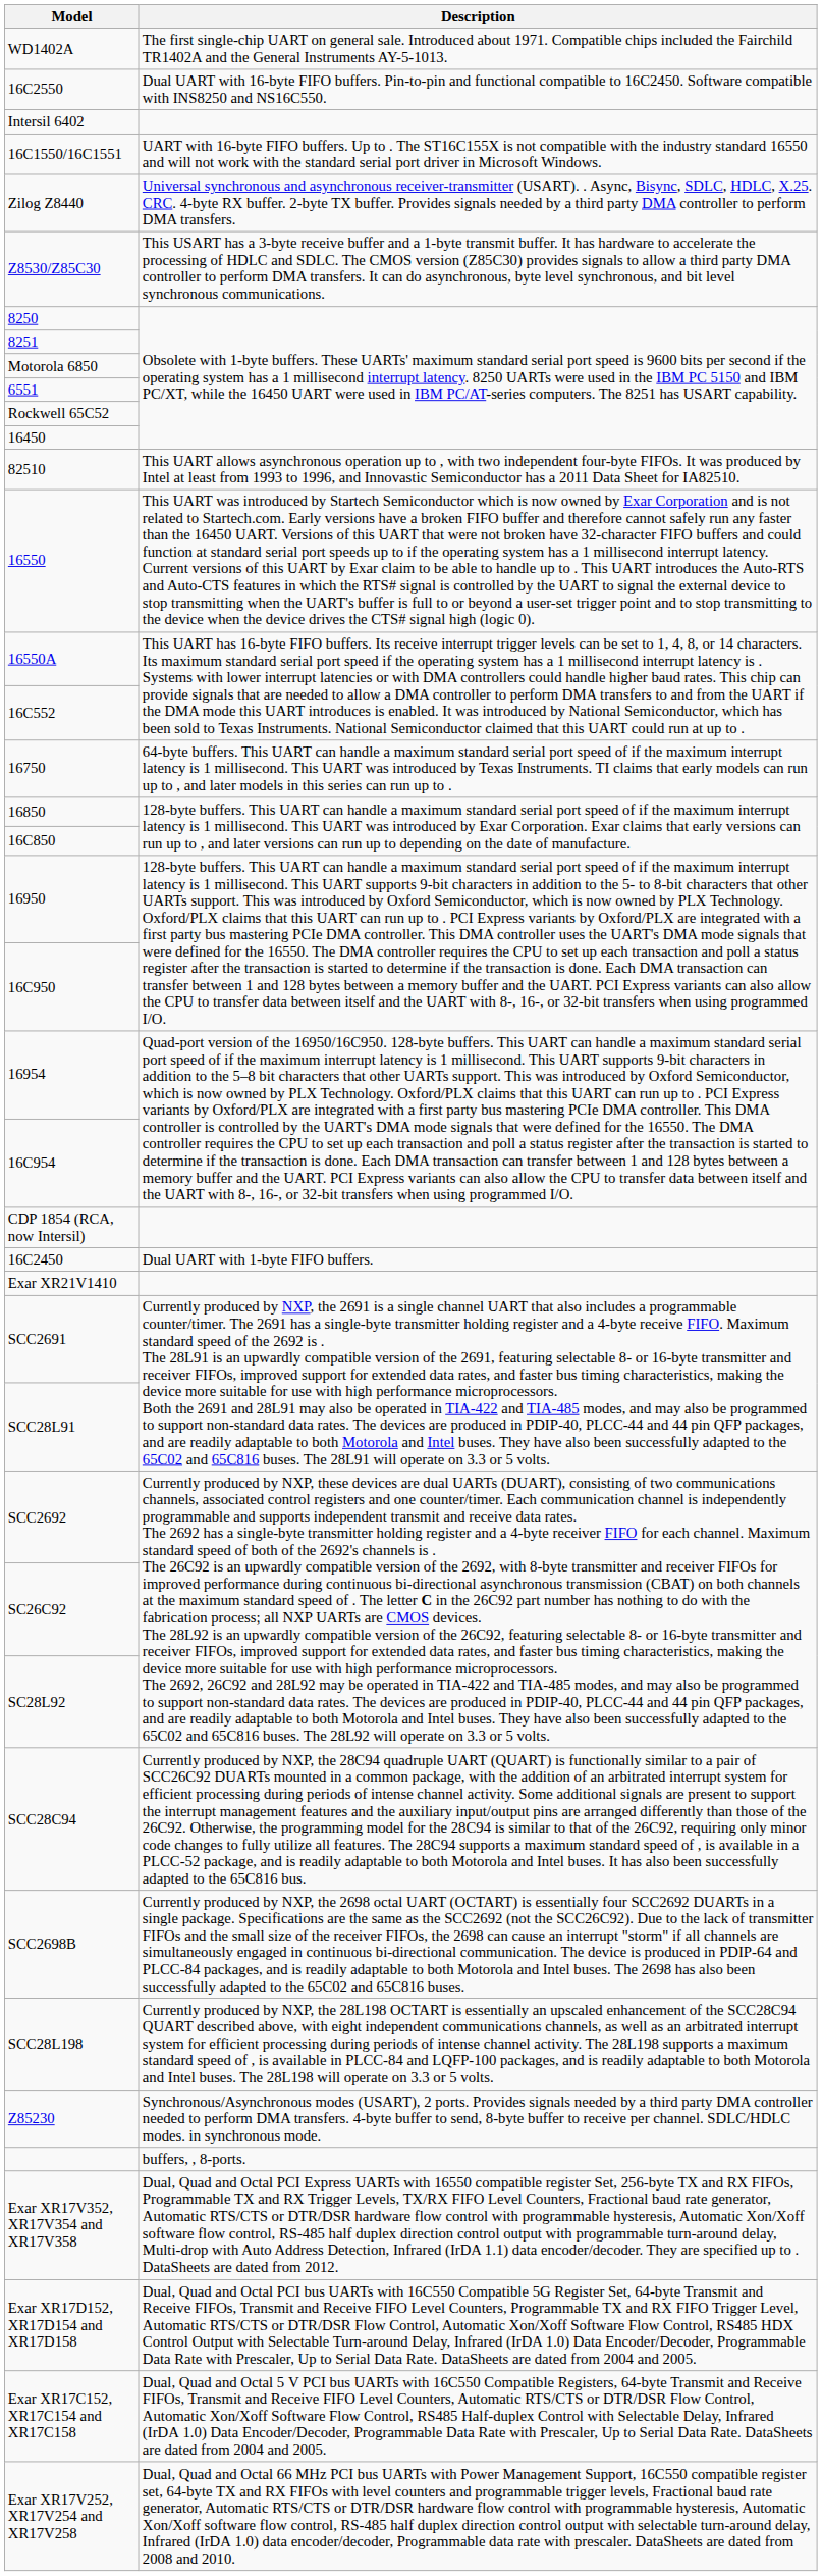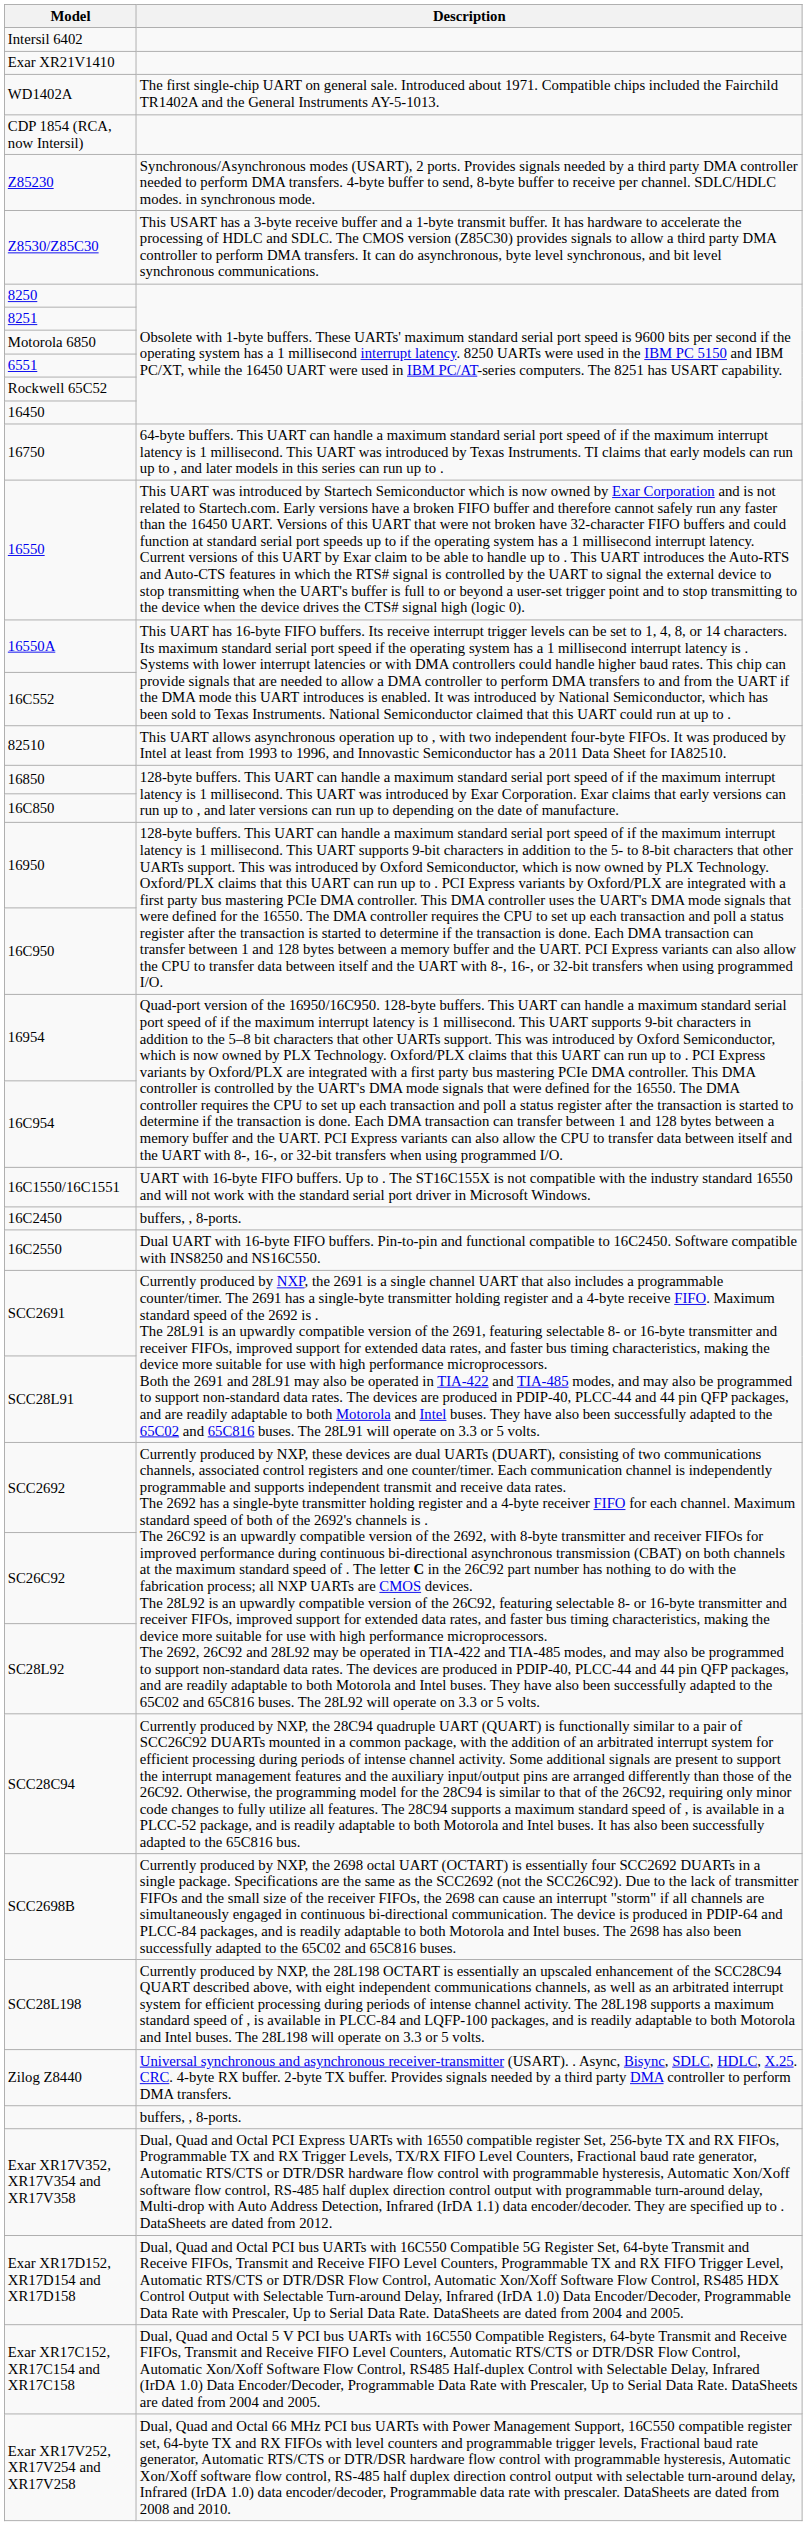 <table class="wikitable">
 <tr>
 <th>Model</th>
 <th>Description</th>
 </tr>
 <tr>
+<td>Intersil 6402</td>
+<td></td>
+</tr>
+<tr>
+<td>Exar XR21V1410</td>
+<td></td>
+</tr>
+<tr>
 <td>WD1402A</td>
 <td>The first single-chip UART on general sale. Introduced about 1971. Compatible chips included the Fairchild TR1402A and the General Instruments AY-5-1013.</td>
 </tr>
 <tr>
-<td>16C2550</td>
-<td>Dual UART with 16-byte FIFO buffers. Pin-to-pin and functional compatible to 16C2450. Software compatible with INS8250 and NS16C550.</td>
-</tr>
-<tr>
-<td>Intersil 6402</td>
+<td>CDP 1854 (RCA, now Intersil)</td>
 <td></td>
 </tr>
 <tr>
-<td>16C1550/16C1551</td>
-<td>UART with 16-byte FIFO buffers. Up to . The ST16C155X is not compatible with the industry standard 16550 and will not work with the standard serial port driver in Microsoft Windows.</td>
-</tr>
-<tr>
-<td>Zilog Z8440</td>
-<td><a href='#'>Universal synchronous and asynchronous receiver-transmitter</a> (USART). . Async, <a href='#'>Bisync</a>, <a href='#'>SDLC</a>, <a href='#'>HDLC</a>, <a href='#'>X.25</a>. <a href='#'>CRC</a>. 4-byte RX buffer. 2-byte TX buffer. Provides signals needed by a third party <a href='#'>DMA</a> controller to perform DMA transfers.</td>
+<td><a href='#'>Z85230</a></td>
+<td>Synchronous/Asynchronous modes (USART), 2 ports. Provides signals needed by a third party DMA controller needed to perform DMA transfers. 4-byte buffer to send, 8-byte buffer to receive per channel. SDLC/HDLC modes.  in synchronous mode.</td>
 </tr>
 <tr>
 <td><a href='#'>Z8530/Z85C30</a></td>
 <td>This USART has a 3-byte receive buffer and a 1-byte transmit buffer. It has hardware to accelerate the processing of HDLC and SDLC. The CMOS version (Z85C30) provides signals to allow a third party DMA controller to perform DMA transfers. It can do asynchronous, byte level synchronous, and bit level synchronous communications.</td>
 </tr>
 <tr>
 <td><a href='#'>8250</a></td>
 <td rowspan="6">Obsolete with 1-byte buffers. These UARTs' maximum standard serial port speed is 9600 bits per second if the operating system has a 1 millisecond <a href='#'>interrupt latency</a>. 8250 UARTs were used in the <a href='#'>IBM PC 5150</a> and IBM PC/XT, while the 16450 UART were used in <a href='#'>IBM PC/AT</a>-series computers. The 8251 has USART capability.</td>
 </tr>
 <tr>
 <td><a href='#'>8251</a></td>
 </tr>
 <tr>
 <td>Motorola 6850</td>
 </tr>
 <tr>
 <td><a href='#'>6551</a></td>
 </tr>
 <tr>
 <td>Rockwell 65C52</td>
 </tr>
 <tr>
 <td>16450</td>
 </tr>
 <tr>
-<td>82510</td>
-<td>This UART allows asynchronous operation up to , with two independent four-byte FIFOs. It was produced by Intel at least from 1993 to 1996, and Innovastic Semiconductor has a 2011 Data Sheet for IA82510.</td>
+<td>16750</td>
+<td>64-byte buffers. This UART can handle a maximum standard serial port speed of  if the maximum interrupt latency is 1 millisecond. This UART was introduced by Texas Instruments. TI claims that early models can run up to , and later models in this series can run up to .</td>
 </tr>
 <tr>
 <td><a href='#'>16550</a></td>
 <td>This UART was introduced by Startech Semiconductor which is now owned by <a href='#'>Exar Corporation</a> and is not related to Startech.com. Early versions have a broken FIFO buffer and therefore cannot safely run any faster than the 16450 UART. Versions of this UART that were not broken have 32-character FIFO buffers and could function at standard serial port speeds up to  if the operating system has a 1 millisecond interrupt latency. Current versions of this UART by Exar claim to be able to handle up to . This UART introduces the Auto-RTS and Auto-CTS features in which the RTS# signal is controlled by the UART to signal the external device to stop transmitting when the UART's buffer is full to or beyond a user-set trigger point and to stop transmitting to the device when the device drives the CTS# signal high (logic 0).</td>
 </tr>
 <tr>
 <td><a href='#'>16550A</a></td>
 <td rowspan="2">This UART has 16-byte FIFO buffers. Its receive interrupt trigger levels can be set to 1, 4, 8, or 14 characters. Its maximum standard serial port speed if the operating system has a 1 millisecond interrupt latency is . Systems with lower interrupt latencies or with DMA controllers could handle higher baud rates. This chip can provide signals that are needed to allow a DMA controller to perform DMA transfers to and from the UART if the DMA mode this UART introduces is enabled. It was introduced by National Semiconductor, which has been sold to Texas Instruments. National Semiconductor claimed that this UART could run at up to .</td>
 </tr>
 <tr>
 <td>16C552</td>
 </tr>
 <tr>
-<td>16750</td>
-<td>64-byte buffers. This UART can handle a maximum standard serial port speed of  if the maximum interrupt latency is 1 millisecond. This UART was introduced by Texas Instruments. TI claims that early models can run up to , and later models in this series can run up to .</td>
+<td>82510</td>
+<td>This UART allows asynchronous operation up to , with two independent four-byte FIFOs. It was produced by Intel at least from 1993 to 1996, and Innovastic Semiconductor has a 2011 Data Sheet for IA82510.</td>
 </tr>
 <tr>
 <td>16850</td>
 <td rowspan="2">128-byte buffers. This UART can handle a maximum standard serial port speed of  if the maximum interrupt latency is 1 millisecond. This UART was introduced by Exar Corporation. Exar claims that early versions can run up to , and later versions can run up to  depending on the date of manufacture.</td>
 </tr>
 <tr>
 <td>16C850</td>
 </tr>
 <tr>
 <td>16950</td>
 <td rowspan="2">128-byte buffers. This UART can handle a maximum standard serial port speed of  if the maximum interrupt latency is 1 millisecond. This UART supports 9-bit characters in addition to the 5- to 8-bit characters that other UARTs support. This was introduced by Oxford Semiconductor, which is now owned by PLX Technology. Oxford/PLX claims that this UART can run up to . PCI Express variants by Oxford/PLX are integrated with a first party bus mastering PCIe DMA controller. This DMA controller uses the UART's DMA mode signals that were defined for the 16550. The DMA controller requires the CPU to set up each transaction and poll a status register after the transaction is started to determine if the transaction is done. Each DMA transaction can transfer between 1 and 128 bytes between a memory buffer and the UART. PCI Express variants can also allow the CPU to transfer data between itself and the UART with 8-, 16-, or 32-bit transfers when using programmed I/O.</td>
 </tr>
 <tr>
 <td>16C950</td>
 </tr>
 <tr>
 <td>16954</td>
 <td rowspan="2">Quad-port version of the 16950/16C950. 128-byte buffers. This UART can handle a maximum standard serial port speed of  if the maximum interrupt latency is 1 millisecond. This UART supports 9-bit characters in addition to the 5–8 bit characters that other UARTs support. This was introduced by Oxford Semiconductor, which is now owned by PLX Technology. Oxford/PLX claims that this UART can run up to . PCI Express variants by Oxford/PLX are integrated with a first party bus mastering PCIe DMA controller. This DMA controller is controlled by the UART's DMA mode signals that were defined for the 16550. The DMA controller requires the CPU to set up each transaction and poll a status register after the transaction is started to determine if the transaction is done. Each DMA transaction can transfer between 1 and 128 bytes between a memory buffer and the UART. PCI Express variants can also allow the CPU to transfer data between itself and the UART with 8-, 16-, or 32-bit transfers when using programmed I/O.</td>
 </tr>
 <tr>
 <td>16C954</td>
 </tr>
 <tr>
-<td>CDP 1854 (RCA, now Intersil)</td>
-<td></td>
+<td>16C1550/16C1551</td>
+<td>UART with 16-byte FIFO buffers. Up to . The ST16C155X is not compatible with the industry standard 16550 and will not work with the standard serial port driver in Microsoft Windows.</td>
 </tr>
 <tr>
 <td>16C2450</td>
-<td>Dual UART with 1-byte FIFO buffers.</td>
+<td> buffers, , 8-ports.</td>
 </tr>
 <tr>
-<td>Exar XR21V1410</td>
-<td></td>
+<td>16C2550</td>
+<td>Dual UART with 16-byte FIFO buffers. Pin-to-pin and functional compatible to 16C2450. Software compatible with INS8250 and NS16C550.</td>
 </tr>
 <tr>
 <td>SCC2691</td>
 <td rowspan="2">Currently produced by <a href='#'>NXP</a>, the 2691 is a single channel UART that also includes a programmable counter/timer. The 2691 has a single-byte transmitter holding register and a 4-byte receive <a href='#'>FIFO</a>. Maximum standard speed of the 2692 is .<br>The 28L91 is an upwardly compatible version of the 2691, featuring selectable 8- or 16-byte transmitter and receiver FIFOs, improved support for extended data rates, and faster bus timing characteristics, making the device more suitable for use with high performance microprocessors.<br>Both the 2691 and 28L91 may also be operated in <a href='#'>TIA-422</a> and <a href='#'>TIA-485</a> modes, and may also be programmed to support non-standard data rates. The devices are produced in PDIP-40, PLCC-44 and 44 pin QFP packages, and are readily adaptable to both <a href='#'>Motorola</a> and <a href='#'>Intel</a> buses. They have also been successfully adapted to the <a href='#'>65C02</a> and <a href='#'>65C816</a> buses. The 28L91 will operate on 3.3 or 5 volts.</td>
 </tr>
 <tr>
 <td>SCC28L91</td>
 </tr>
 <tr>
 <td>SCC2692</td>
 <td rowspan="3">Currently produced by NXP, these devices are dual UARTs (DUART), consisting of two communications channels, associated control registers and one counter/timer. Each communication channel is independently programmable and supports independent transmit and receive data rates.<br>The 2692 has a single-byte transmitter holding register and a 4-byte receiver <a href='#'>FIFO</a> for each channel. Maximum standard speed of both of the 2692's channels is .<br>The 26C92 is an upwardly compatible version of the 2692, with 8-byte transmitter and receiver FIFOs for improved performance during continuous bi-directional asynchronous transmission (CBAT) on both channels at the maximum standard speed of . The letter <strong>C</strong> in the 26C92 part number has nothing to do with the fabrication process; all NXP UARTs are <a href='#'>CMOS</a> devices.<br>The 28L92 is an upwardly compatible version of the 26C92, featuring selectable 8- or 16-byte transmitter and receiver FIFOs, improved support for extended data rates, and faster bus timing characteristics, making the device more suitable for use with high performance microprocessors.<br>The 2692, 26C92 and 28L92 may be operated in TIA-422 and TIA-485 modes, and may also be programmed to support non-standard data rates. The devices are produced in PDIP-40, PLCC-44 and 44 pin QFP packages, and are readily adaptable to both Motorola and Intel buses. They have also been successfully adapted to the 65C02 and 65C816 buses. The 28L92 will operate on 3.3 or 5 volts.</td>
 </tr>
 <tr>
 <td>SC26C92</td>
 </tr>
 <tr>
 <td>SC28L92</td>
 </tr>
 <tr>
 <td>SCC28C94</td>
 <td>Currently produced by NXP, the 28C94 quadruple UART (QUART) is functionally similar to a pair of SCC26C92 DUARTs mounted in a common package, with the addition of an arbitrated interrupt system for efficient processing during periods of intense channel activity. Some additional signals are present to support the interrupt management features and the auxiliary input/output pins are arranged differently than those of the 26C92. Otherwise, the programming model for the 28C94 is similar to that of the 26C92, requiring only minor code changes to fully utilize all features. The 28C94 supports a maximum standard speed of , is available in a PLCC-52 package, and is readily adaptable to both Motorola and Intel buses. It has also been successfully adapted to the 65C816 bus.</td>
 </tr>
 <tr>
 <td>SCC2698B</td>
 <td>Currently produced by NXP, the 2698 octal UART (OCTART) is essentially four SCC2692 DUARTs in a single package. Specifications are the same as the SCC2692 (not the SCC26C92). Due to the lack of transmitter FIFOs and the small size of the receiver FIFOs, the 2698 can cause an interrupt "storm" if all channels are simultaneously engaged in continuous bi-directional communication. The device is produced in PDIP-64 and PLCC-84 packages, and is readily adaptable to both Motorola and Intel buses. The 2698 has also been successfully adapted to the 65C02 and 65C816 buses.</td>
 </tr>
 <tr>
 <td>SCC28L198</td>
 <td>Currently produced by NXP, the 28L198 OCTART is essentially an upscaled enhancement of the SCC28C94 QUART described above, with eight independent communications channels, as well as an arbitrated interrupt system for efficient processing during periods of intense channel activity. The 28L198 supports a maximum standard speed of , is available in PLCC-84 and LQFP-100 packages, and is readily adaptable to both Motorola and Intel buses. The 28L198 will operate on 3.3 or 5 volts.</td>
 </tr>
 <tr>
-<td><a href='#'>Z85230</a></td>
-<td>Synchronous/Asynchronous modes (USART), 2 ports. Provides signals needed by a third party DMA controller needed to perform DMA transfers. 4-byte buffer to send, 8-byte buffer to receive per channel. SDLC/HDLC modes.  in synchronous mode.</td>
+<td>Zilog Z8440</td>
+<td><a href='#'>Universal synchronous and asynchronous receiver-transmitter</a> (USART). . Async, <a href='#'>Bisync</a>, <a href='#'>SDLC</a>, <a href='#'>HDLC</a>, <a href='#'>X.25</a>. <a href='#'>CRC</a>. 4-byte RX buffer. 2-byte TX buffer. Provides signals needed by a third party <a href='#'>DMA</a> controller to perform DMA transfers.</td>
 </tr>
 <tr>
 <td></td>
 <td> buffers, , 8-ports.</td>
 </tr>
 <tr>
 <td>Exar XR17V352, XR17V354 and XR17V358</td>
 <td>Dual, Quad and Octal PCI Express UARTs with 16550 compatible register Set, 256-byte TX and RX FIFOs, Programmable TX and RX Trigger Levels, TX/RX FIFO Level Counters, Fractional baud rate generator, Automatic RTS/CTS or DTR/DSR hardware flow control with programmable hysteresis, Automatic Xon/Xoff software flow control, RS-485 half duplex direction control output with programmable turn-around delay, Multi-drop with Auto Address Detection, Infrared (IrDA 1.1) data encoder/decoder. They are specified up to . DataSheets are dated from 2012.</td>
 </tr>
 <tr>
 <td>Exar XR17D152, XR17D154 and XR17D158</td>
 <td>Dual, Quad and Octal PCI bus UARTs with 16C550 Compatible 5G Register Set, 64-byte Transmit and Receive FIFOs, Transmit and Receive FIFO Level Counters, Programmable TX and RX FIFO Trigger Level, Automatic RTS/CTS or DTR/DSR Flow Control, Automatic Xon/Xoff Software Flow Control, RS485 HDX Control Output with Selectable Turn-around Delay, Infrared (IrDA 1.0) Data Encoder/Decoder, Programmable Data Rate with Prescaler, Up to  Serial Data Rate. DataSheets are dated from 2004 and 2005.</td>
 </tr>
 <tr>
 <td>Exar XR17C152, XR17C154 and XR17C158</td>
 <td>Dual, Quad and Octal 5 V PCI bus UARTs with 16C550 Compatible Registers, 64-byte Transmit and Receive FIFOs, Transmit and Receive FIFO Level Counters, Automatic RTS/CTS or DTR/DSR Flow Control, Automatic Xon/Xoff Software Flow Control, RS485 Half-duplex Control with Selectable Delay, Infrared (IrDA 1.0) Data Encoder/Decoder, Programmable Data Rate with Prescaler, Up to  Serial Data Rate. DataSheets are dated from 2004 and 2005.</td>
 </tr>
 <tr>
 <td>Exar XR17V252, XR17V254 and XR17V258</td>
 <td>Dual, Quad and Octal 66 MHz PCI bus UARTs with Power Management Support, 16C550 compatible register set, 64-byte TX and RX FIFOs with level counters and programmable trigger levels, Fractional baud rate generator, Automatic RTS/CTS or DTR/DSR hardware flow control with programmable hysteresis, Automatic Xon/Xoff software flow control, RS-485 half duplex direction control output with selectable turn-around delay, Infrared (IrDA 1.0) data encoder/decoder, Programmable data rate with prescaler. DataSheets are dated from 2008 and 2010.</td>
 </tr>
 </table>
